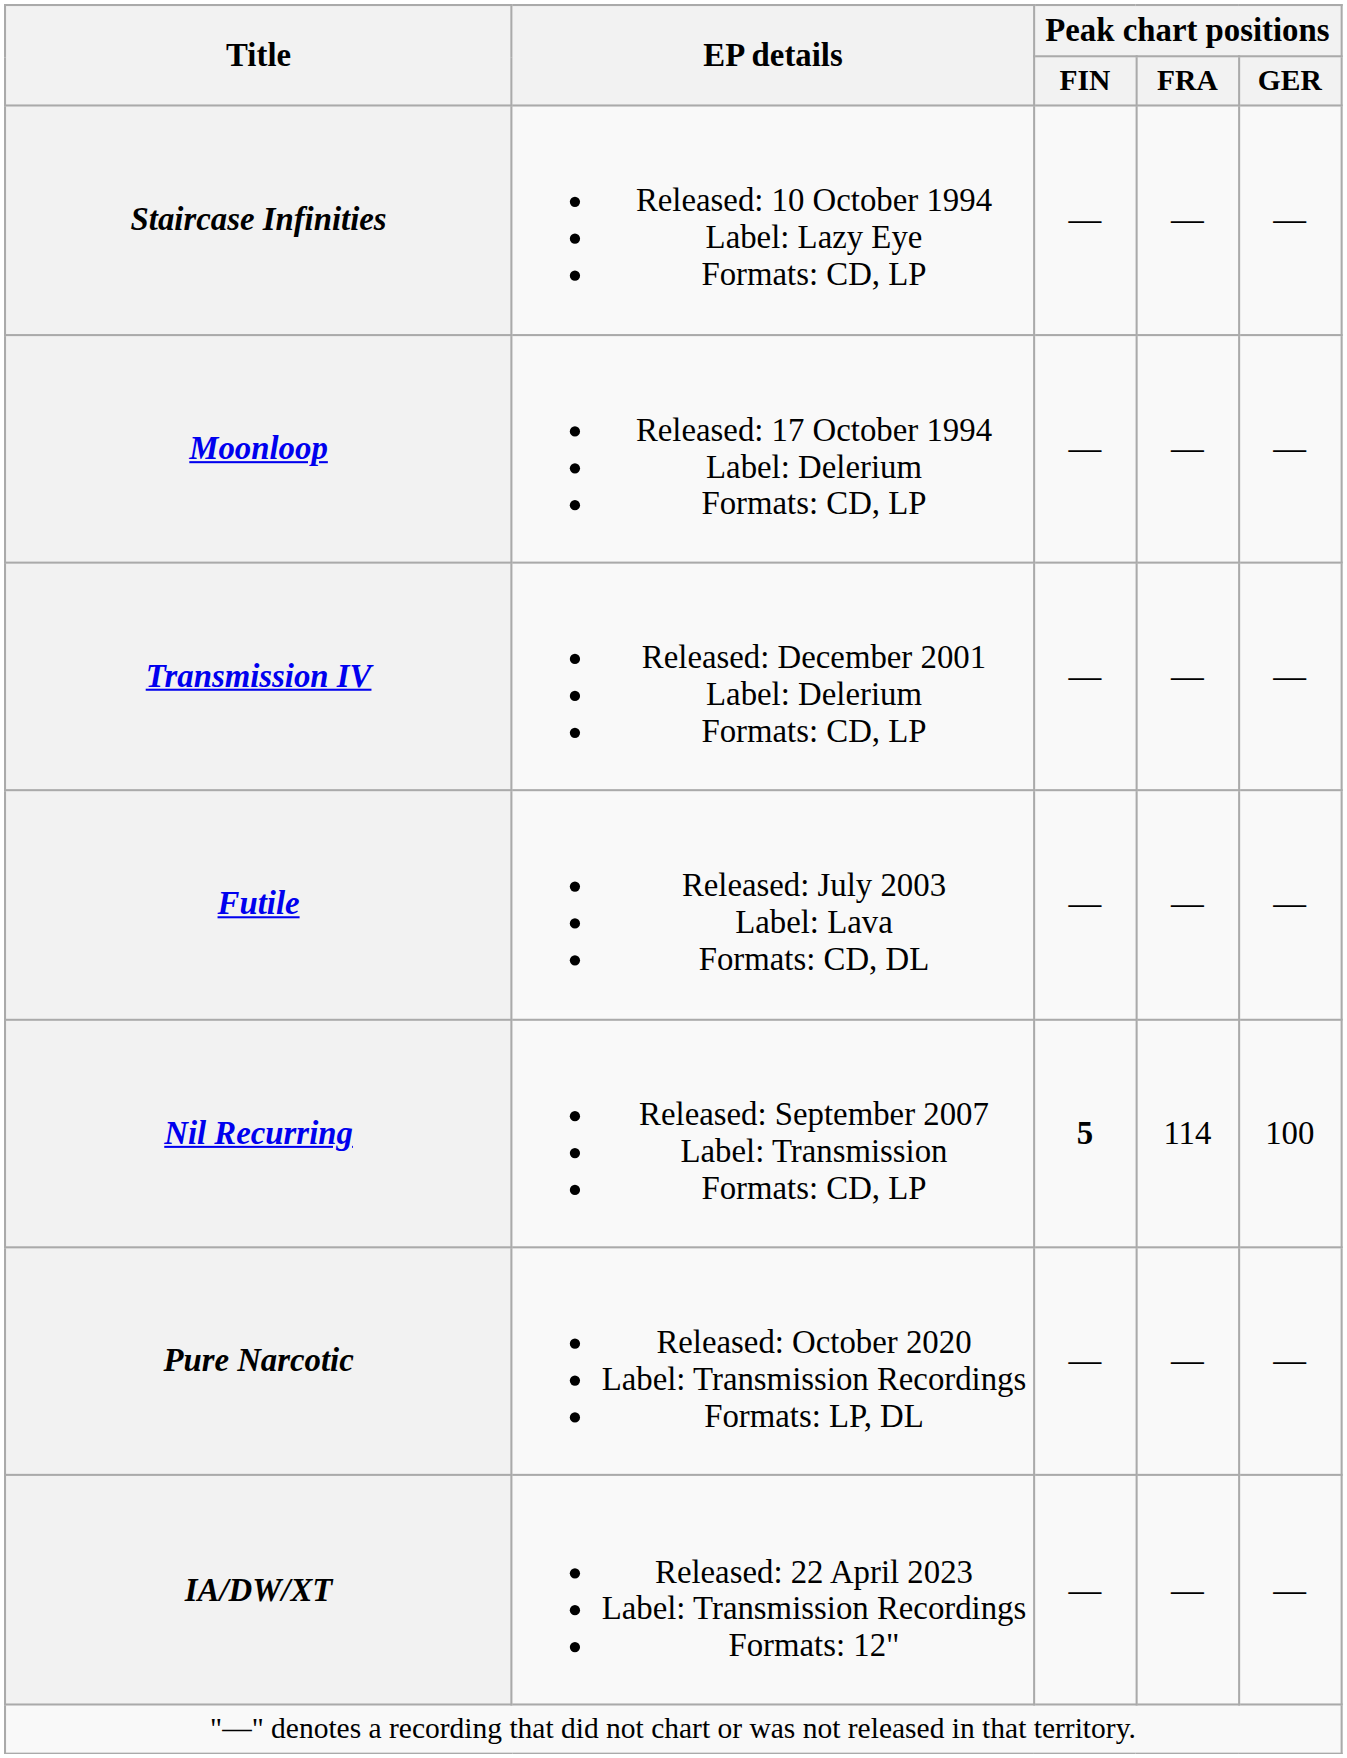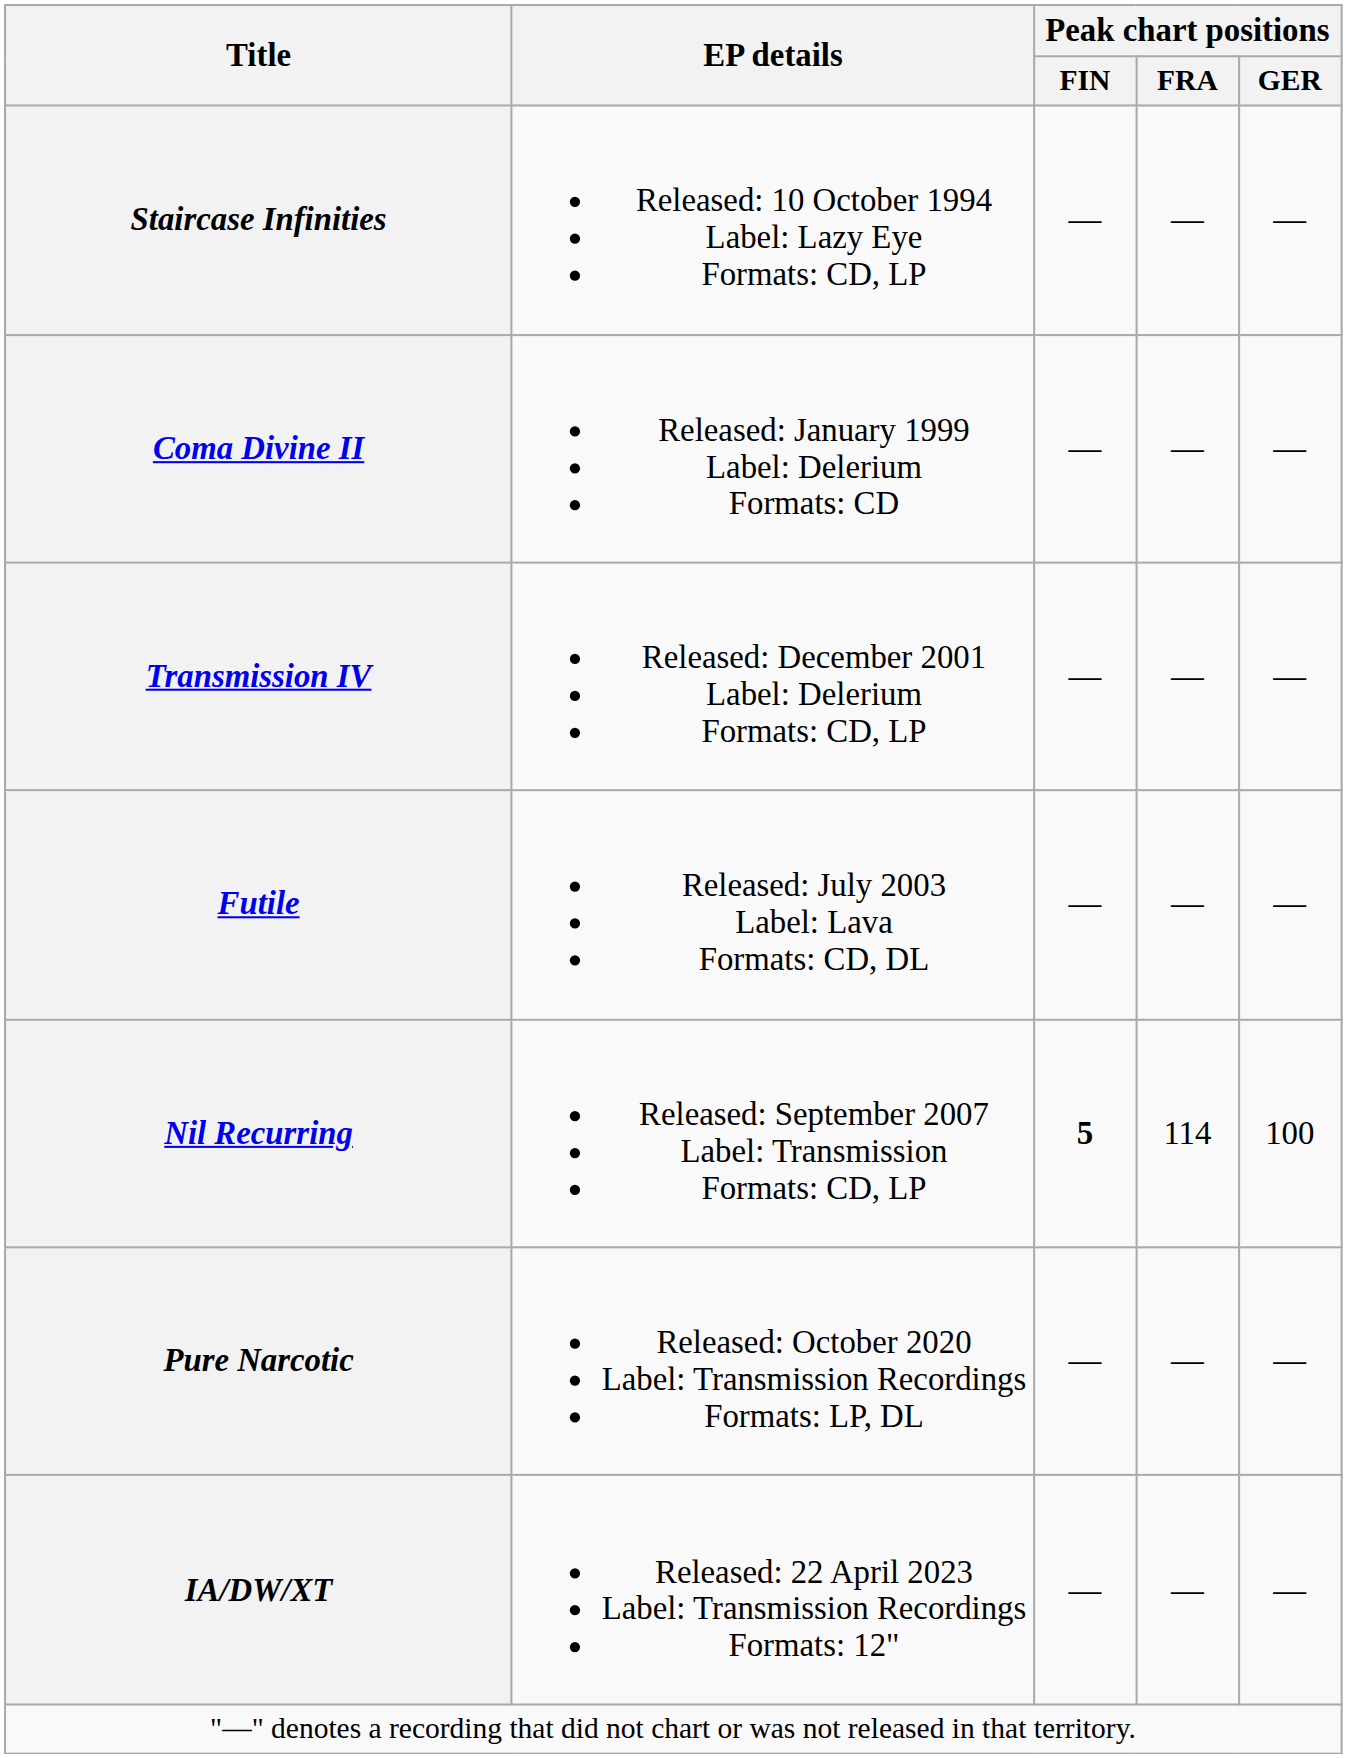 <table class="wikitable plainrowheaders" style="text-align:center;">
 <tr>
 <th scope="col" rowspan="2" style="width:15em;">Title</th>
 <th scope="col" rowspan="2">EP details</th>
 <th scope="col" colspan="3">Peak chart positions</th>
 </tr>
 <tr>
 <th scope="col" style="width:3em;font-size:90%;">FIN<br></th>
 <th scope="col" style="width:3em;font-size:90%;">FRA<br></th>
 <th scope="col" style="width:3em;font-size:90%;">GER<br></th>
 </tr>
 <tr>
 <th scope="row"><em>Staircase Infinities</em></th>
 <td><br><ul><li>Released: 10 October 1994</li><li>Label: Lazy Eye</li><li>Formats: CD, LP</li></ul></td>
 <td>—</td>
 <td>—</td>
 <td>—</td>
 </tr>
 <tr>
-<th scope="row"><em><a href='#'>Moonloop</a></em></th>
-<td><br><ul><li>Released: 17 October 1994</li><li>Label: Delerium</li><li>Formats: CD, LP</li></ul></td>
+<th scope="row"><em><a href='#'>Coma Divine II</a></em></th>
+<td><br><ul><li>Released: January 1999</li><li>Label: Delerium</li><li>Formats: CD</li></ul></td>
 <td>—</td>
 <td>—</td>
 <td>—</td>
 </tr>
 <tr>
 <th scope="row"><em><a href='#'>Transmission IV</a></em></th>
 <td><br><ul><li>Released: December 2001</li><li>Label: Delerium</li><li>Formats: CD, LP</li></ul></td>
 <td>—</td>
 <td>—</td>
 <td>—</td>
 </tr>
 <tr>
 <th scope="row"><em><a href='#'>Futile</a></em></th>
 <td><br><ul><li>Released: July 2003</li><li>Label: Lava</li><li>Formats: CD, DL</li></ul></td>
 <td>—</td>
 <td>—</td>
 <td>—</td>
 </tr>
 <tr>
 <th scope="row"><em><a href='#'>Nil Recurring</a></em></th>
 <td><br><ul><li>Released: September 2007</li><li>Label: Transmission</li><li>Formats: CD, LP</li></ul></td>
 <td><strong>5</strong></td>
 <td>114</td>
 <td>100</td>
 </tr>
 <tr>
 <th scope="row"><em>Pure Narcotic</em></th>
 <td><br><ul><li>Released: October 2020</li><li>Label: Transmission Recordings</li><li>Formats: LP, DL</li></ul></td>
 <td>—</td>
 <td>—</td>
 <td>—</td>
 </tr>
 <tr>
 <th scope="row"><em>IA/DW/XT</em></th>
 <td><br><ul><li>Released: 22 April 2023</li><li>Label: Transmission Recordings</li><li>Formats: 12"</li></ul></td>
 <td>—</td>
 <td>—</td>
 <td>—</td>
 </tr>
 <tr>
 <td colspan="5" style="font-size:90%">"—" denotes a recording that did not chart or was not released in that territory.</td>
 </tr>
 </table>
